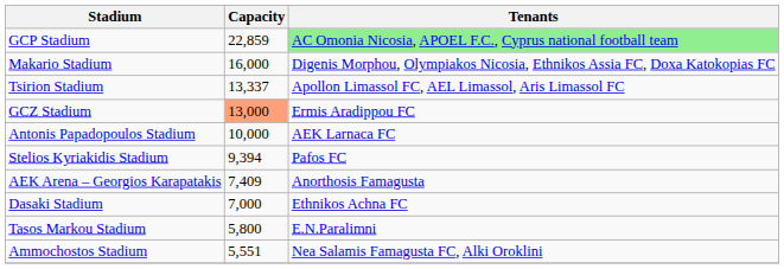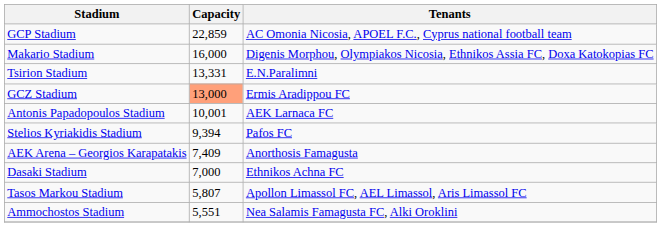 <table class="wikitable sortable">
 <tr>
 <th>Stadium</th>
 <th>Capacity</th>
 <th>Tenants</th>
 </tr>
 <tr>
 <td><a href='#'>GCP Stadium</a></td>
 <td>22,859</td>
-<td style="background: lightgreen;"><a href='#'>AC Omonia Nicosia</a>, <a href='#'>APOEL F.C.</a>, <a href='#'>Cyprus national football team</a></td>
+<td><a href='#'>AC Omonia Nicosia</a>, <a href='#'>APOEL F.C.</a>, <a href='#'>Cyprus national football team</a></td>
 </tr>
 <tr>
 <td><a href='#'>Makario Stadium</a></td>
 <td>16,000</td>
 <td><a href='#'>Digenis Morphou</a>, <a href='#'>Olympiakos Nicosia</a>, <a href='#'>Ethnikos Assia FC</a>, <a href='#'>Doxa Katokopias FC</a></td>
 </tr>
 <tr>
 <td><a href='#'>Tsirion Stadium</a></td>
-<td>13,337</td>
-<td><a href='#'>Apollon Limassol FC</a>, <a href='#'>AEL Limassol</a>, <a href='#'>Aris Limassol FC</a></td>
+<td>13,331</td>
+<td><a href='#'>E.N.Paralimni</a></td>
 </tr>
 <tr>
 <td><a href='#'>GCZ Stadium</a></td>
 <td style="background: lightsalmon;">13,000</td>
 <td><a href='#'>Ermis Aradippou FC</a></td>
 </tr>
 <tr>
 <td><a href='#'>Antonis Papadopoulos Stadium</a></td>
-<td>10,000</td>
+<td>10,001</td>
 <td><a href='#'>AEK Larnaca FC</a></td>
 </tr>
 <tr>
 <td><a href='#'>Stelios Kyriakidis Stadium</a></td>
 <td>9,394</td>
 <td><a href='#'>Pafos FC</a></td>
 </tr>
 <tr>
 <td><a href='#'>AEK Arena – Georgios Karapatakis</a></td>
 <td>7,409</td>
 <td><a href='#'>Anorthosis Famagusta</a></td>
 </tr>
 <tr>
 <td><a href='#'>Dasaki Stadium</a></td>
 <td>7,000</td>
 <td><a href='#'>Ethnikos Achna FC</a></td>
 </tr>
 <tr>
 <td><a href='#'>Tasos Markou Stadium</a></td>
-<td>5,800</td>
-<td><a href='#'>E.N.Paralimni</a></td>
+<td>5,807</td>
+<td><a href='#'>Apollon Limassol FC</a>, <a href='#'>AEL Limassol</a>, <a href='#'>Aris Limassol FC</a></td>
 </tr>
 <tr>
 <td><a href='#'>Ammochostos Stadium</a></td>
 <td>5,551</td>
 <td><a href='#'>Nea Salamis Famagusta FC</a>, <a href='#'>Alki Oroklini</a></td>
 </tr>
 <tr>
 </tr>
 </table>
